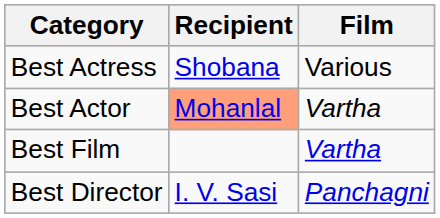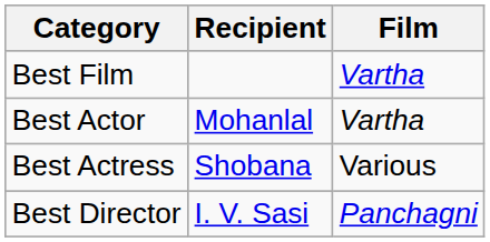 <table class="wikitable">
 <tr>
 <th>Category</th>
 <th>Recipient</th>
 <th>Film</th>
 </tr>
 <tr>
+<td>Best Film</td>
+<td></td>
+<td><em><a href='#'>Vartha</a></em></td>
+</tr>
+<tr>
+<td>Best Actor</td>
+<td><a href='#'>Mohanlal</a></td>
+<td><em>Vartha</em></td>
+</tr>
+<tr>
 <td>Best Actress</td>
 <td><a href='#'>Shobana</a></td>
 <td>Various</td>
-</tr>
-<tr>
-<td>Best Actor</td>
-<td style="background: lightsalmon;"><a href='#'>Mohanlal</a></td>
-<td><em>Vartha</em></td>
-</tr>
-<tr>
-<td>Best Film</td>
-<td></td>
-<td><em><a href='#'>Vartha</a></em></td>
 </tr>
 <tr>
 <td>Best Director</td>
 <td><a href='#'>I. V. Sasi</a></td>
 <td><em><a href='#'>Panchagni</a></em></td>
 </tr>
 </table>
